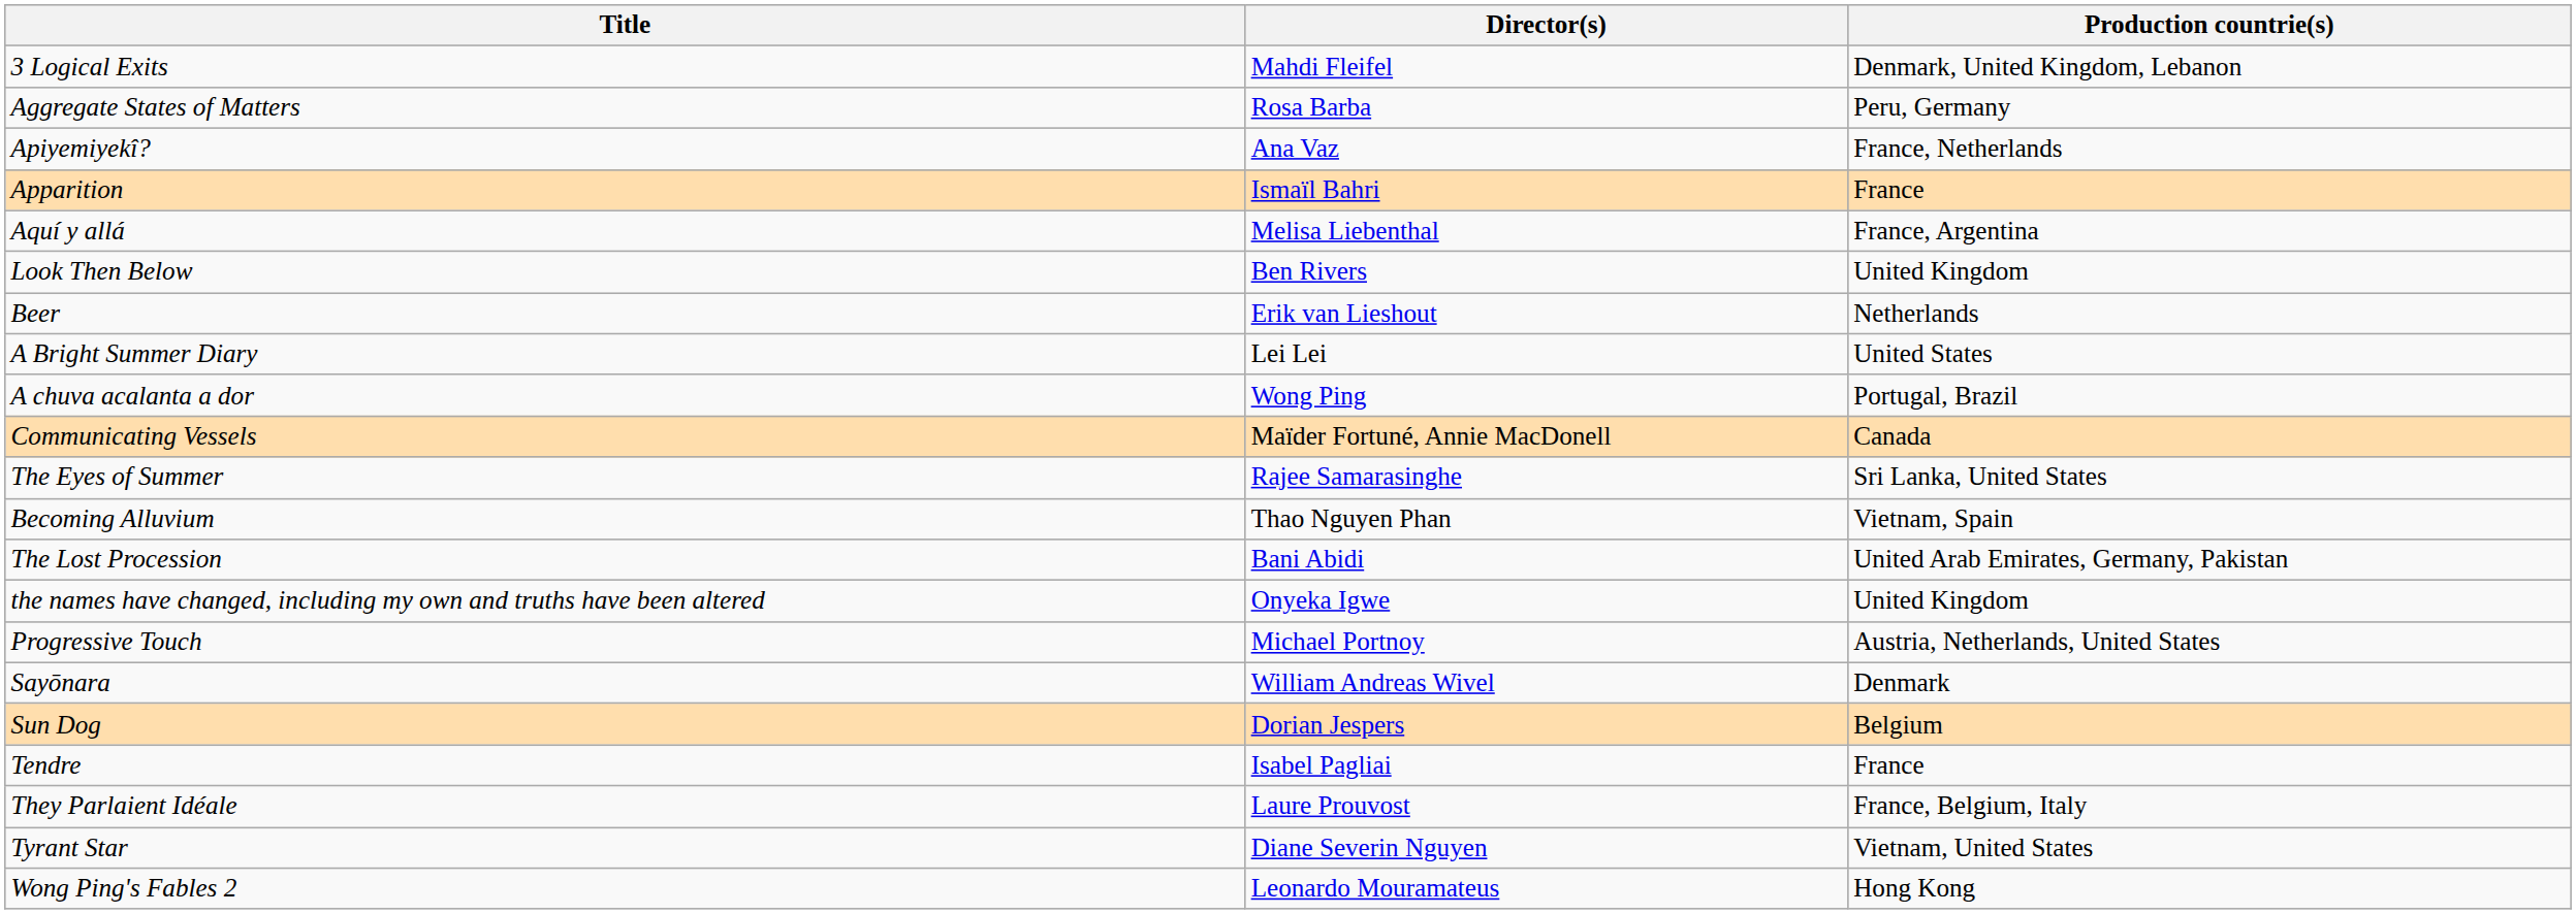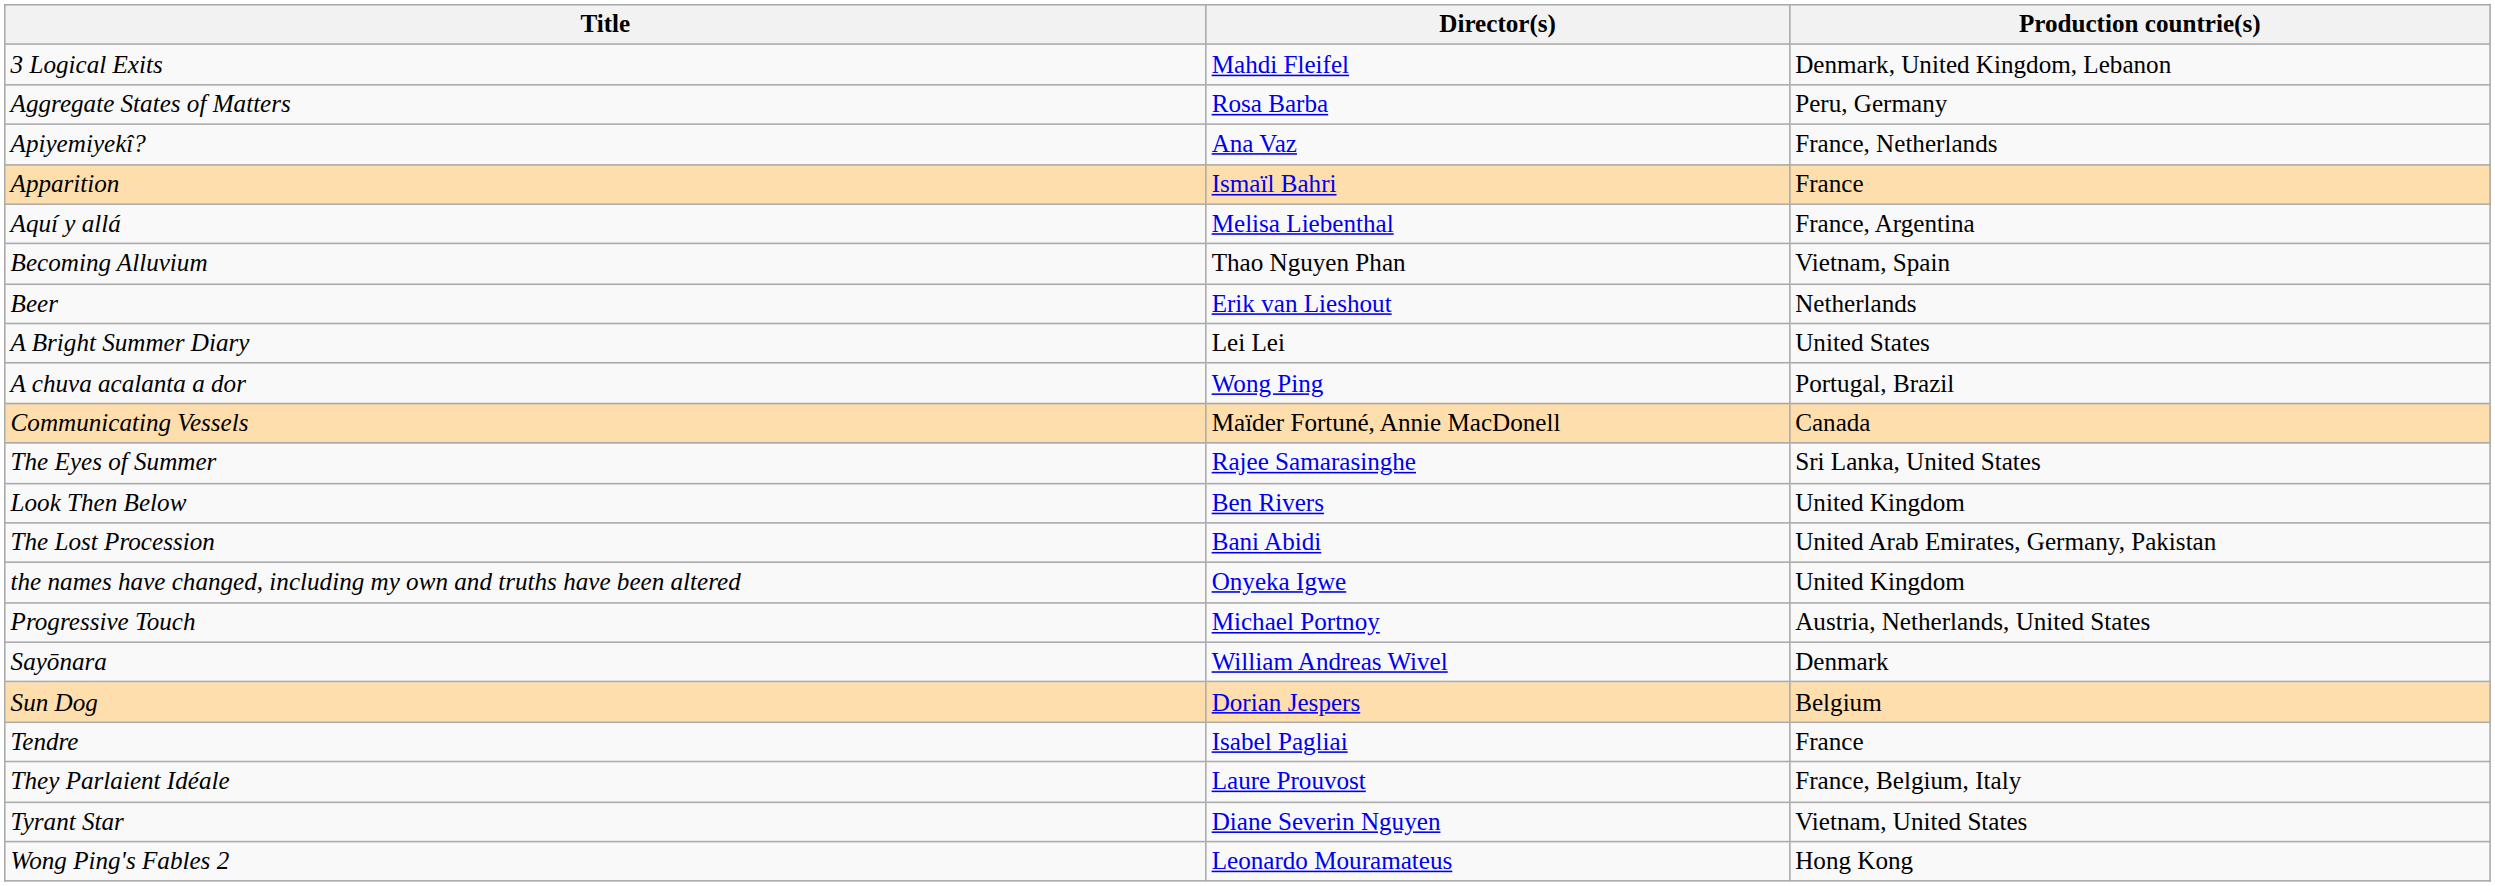 <table class="sortable wikitable" style="width:100%; margin-bottom:4px" cellpadding="5">
 <tr>
 <th scope="col">Title</th>
 <th scope="col">Director(s)</th>
 <th scope="col">Production countrie(s)</th>
 </tr>
 <tr>
 <td><em>3 Logical Exits</em></td>
 <td><a href='#'>Mahdi Fleifel</a></td>
 <td>Denmark, United Kingdom, Lebanon</td>
 </tr>
 <tr>
 <td><em>Aggregate States of Matters</em></td>
 <td><a href='#'>Rosa Barba</a></td>
 <td>Peru, Germany</td>
 </tr>
 <tr>
 <td><em>Apiyemiyekî?</em></td>
 <td><a href='#'>Ana Vaz</a></td>
 <td>France, Netherlands</td>
 </tr>
 <tr style="background:#FFDEAD;">
 <td><em>Apparition</em></td>
 <td><a href='#'>Ismaïl Bahri</a></td>
 <td>France</td>
 </tr>
 <tr>
 <td><em>Aquí y allá</em></td>
 <td><a href='#'>Melisa Liebenthal</a></td>
 <td>France, Argentina</td>
 </tr>
 <tr>
-<td><em>Look Then Below</em></td>
-<td><a href='#'>Ben Rivers</a></td>
-<td>United Kingdom</td>
+<td><em>Becoming Alluvium</em></td>
+<td>Thao Nguyen Phan</td>
+<td>Vietnam, Spain</td>
 </tr>
 <tr>
 <td><em>Beer</em></td>
 <td><a href='#'>Erik van Lieshout</a></td>
 <td>Netherlands</td>
 </tr>
 <tr>
 <td><em>A Bright Summer Diary</em></td>
 <td>Lei Lei</td>
 <td>United States</td>
 </tr>
 <tr>
 <td><em>A chuva acalanta a dor</em></td>
 <td><a href='#'>Wong Ping</a></td>
 <td>Portugal, Brazil</td>
 </tr>
 <tr style="background:#FFDEAD;">
 <td><em>Communicating Vessels</em></td>
 <td>Maïder Fortuné, Annie MacDonell</td>
 <td>Canada</td>
 </tr>
 <tr>
 <td><em>The Eyes of Summer</em></td>
 <td><a href='#'>Rajee Samarasinghe</a></td>
 <td>Sri Lanka, United States</td>
 </tr>
 <tr>
-<td><em>Becoming Alluvium</em></td>
-<td>Thao Nguyen Phan</td>
-<td>Vietnam, Spain</td>
+<td><em>Look Then Below</em></td>
+<td><a href='#'>Ben Rivers</a></td>
+<td>United Kingdom</td>
 </tr>
 <tr>
 <td><em>The Lost Procession</em></td>
 <td><a href='#'>Bani Abidi</a></td>
 <td>United Arab Emirates, Germany, Pakistan</td>
 </tr>
 <tr>
 <td><em>the names have changed, including my own and truths have been altered</em></td>
 <td><a href='#'>Onyeka Igwe</a></td>
 <td>United Kingdom</td>
 </tr>
 <tr>
 <td><em>Progressive Touch</em></td>
 <td><a href='#'>Michael Portnoy</a></td>
 <td>Austria, Netherlands, United States</td>
 </tr>
 <tr>
 <td><em>Sayōnara</em></td>
 <td><a href='#'>William Andreas Wivel</a></td>
 <td>Denmark</td>
 </tr>
 <tr style="background:#FFDEAD;">
 <td><em>Sun Dog</em></td>
 <td><a href='#'>Dorian Jespers</a></td>
 <td>Belgium</td>
 </tr>
 <tr>
 <td><em>Tendre</em></td>
 <td><a href='#'>Isabel Pagliai</a></td>
 <td>France</td>
 </tr>
 <tr>
 <td><em>They Parlaient Idéale</em></td>
 <td><a href='#'>Laure Prouvost</a></td>
 <td>France, Belgium, Italy</td>
 </tr>
 <tr>
 <td><em>Tyrant Star</em></td>
 <td><a href='#'>Diane Severin Nguyen</a></td>
 <td>Vietnam, United States</td>
 </tr>
 <tr>
 <td><em>Wong Ping's Fables 2</em></td>
 <td><a href='#'>Leonardo Mouramateus</a></td>
 <td>Hong Kong</td>
 </tr>
 </table>
